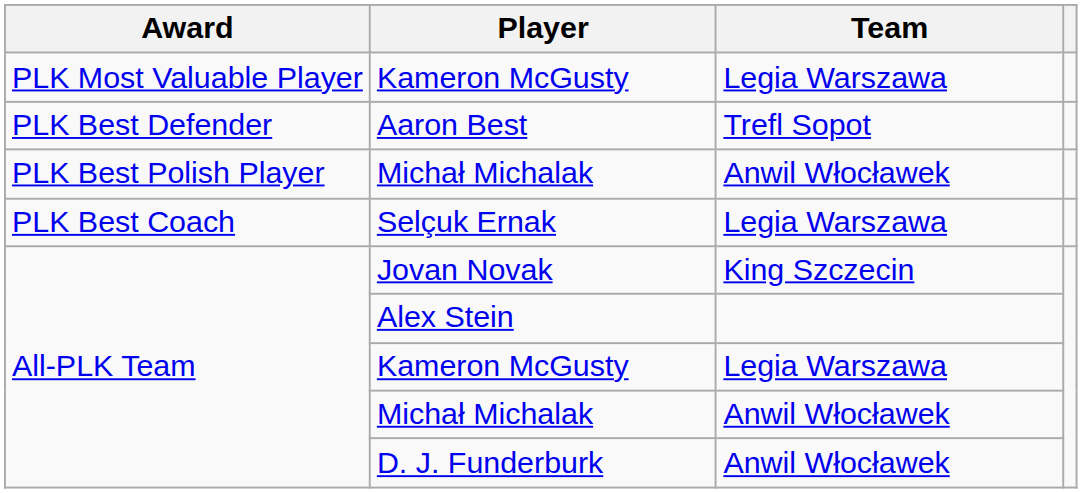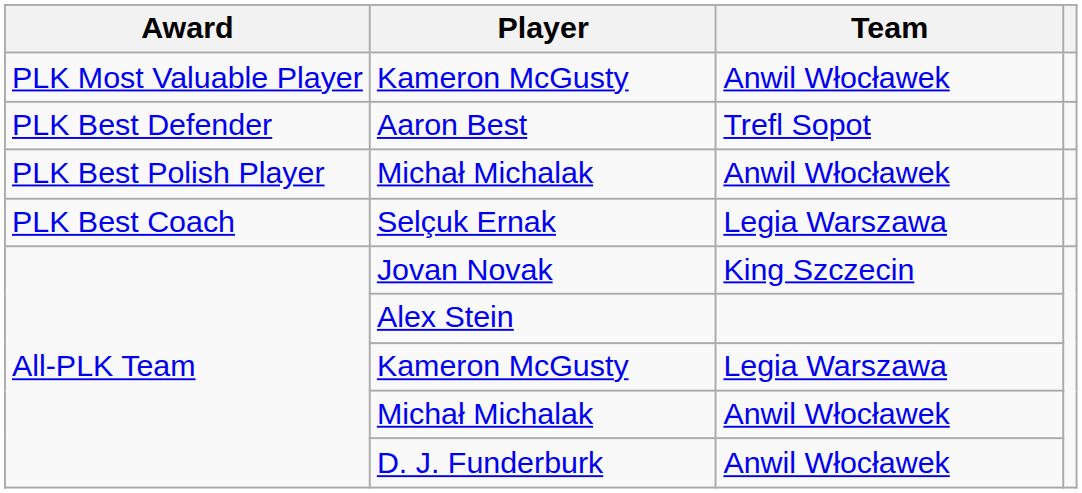 <table class="wikitable sortable" style="text-align: left;">
 <tr>
 <th>Award</th>
 <th style="width:175px;">Player</th>
 <th style="width:175px;">Team</th>
 <th></th>
 </tr>
 <tr>
 <td><a href='#'>PLK Most Valuable Player</a></td>
 <td align="left"> <a href='#'>Kameron McGusty</a></td>
-<td align="left"><a href='#'>Legia Warszawa</a></td>
+<td align="left"><a href='#'>Anwil Włocławek</a></td>
 <td style="text-align:center;"></td>
 </tr>
 <tr>
 <td><a href='#'>PLK Best Defender</a></td>
 <td align="left"> <a href='#'>Aaron Best</a></td>
 <td align="left"><a href='#'>Trefl Sopot</a></td>
 <td style="text-align:center;"></td>
 </tr>
 <tr>
 <td><a href='#'>PLK Best Polish Player</a></td>
 <td align="left"> <a href='#'>Michał Michalak</a></td>
 <td align="left"><a href='#'>Anwil Włocławek</a></td>
 <td style="text-align:center;"></td>
 </tr>
 <tr>
 <td><a href='#'>PLK Best Coach</a></td>
 <td align="left"> <a href='#'>Selçuk Ernak</a></td>
 <td align="left"><a href='#'>Legia Warszawa</a></td>
 <td style="text-align:center;"></td>
 </tr>
 <tr>
 <td rowspan=5><a href='#'>All-PLK Team</a></td>
 <td> <a href='#'>Jovan Novak</a></td>
 <td><a href='#'>King Szczecin</a></td>
 <td rowspan="5" style="text-align:center;"></td>
 </tr>
 <tr>
 <td> <a href='#'>Alex Stein</a></td>
 <td></td>
 </tr>
 <tr>
 <td> <a href='#'>Kameron McGusty</a></td>
 <td><a href='#'>Legia Warszawa</a></td>
 </tr>
 <tr>
 <td> <a href='#'>Michał Michalak</a></td>
 <td><a href='#'>Anwil Włocławek</a></td>
 </tr>
 <tr>
 <td> <a href='#'>D. J. Funderburk</a></td>
 <td><a href='#'>Anwil Włocławek</a></td>
 </tr>
 </table>
